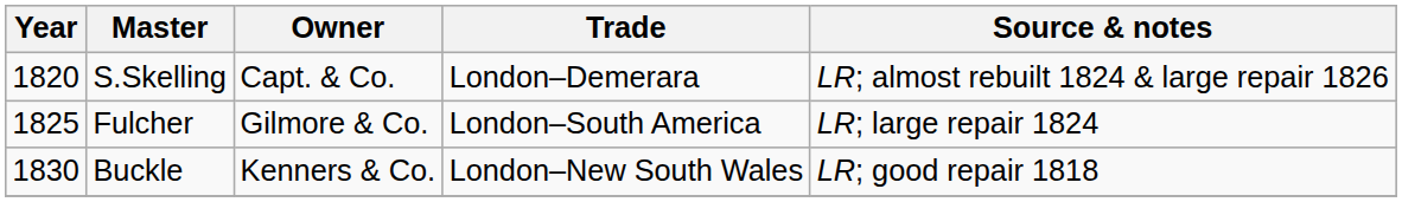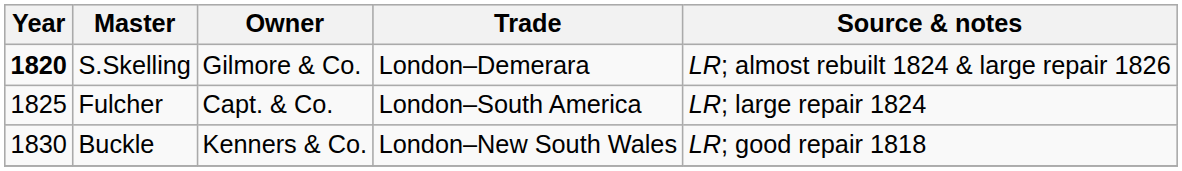 <table class="sortable wikitable">
 <tr>
 <th>Year</th>
 <th>Master</th>
 <th>Owner</th>
 <th>Trade</th>
 <th>Source & notes</th>
 </tr>
 <tr>
-<td>1820</td>
+<td><strong>1820</strong></td>
 <td>S.Skelling</td>
-<td>Capt. & Co.</td>
+<td>Gilmore & Co.</td>
 <td>London–Demerara</td>
 <td><em>LR</em>; almost rebuilt 1824 & large repair 1826</td>
 </tr>
 <tr>
 <td>1825</td>
 <td>Fulcher</td>
-<td>Gilmore & Co.</td>
+<td>Capt. & Co.</td>
 <td>London–South America</td>
 <td><em>LR</em>; large repair 1824</td>
 </tr>
 <tr>
 <td>1830</td>
 <td>Buckle</td>
 <td>Kenners & Co.</td>
 <td>London–New South Wales</td>
 <td><em>LR</em>; good repair 1818</td>
 </tr>
 <tr>
 </tr>
 </table>
